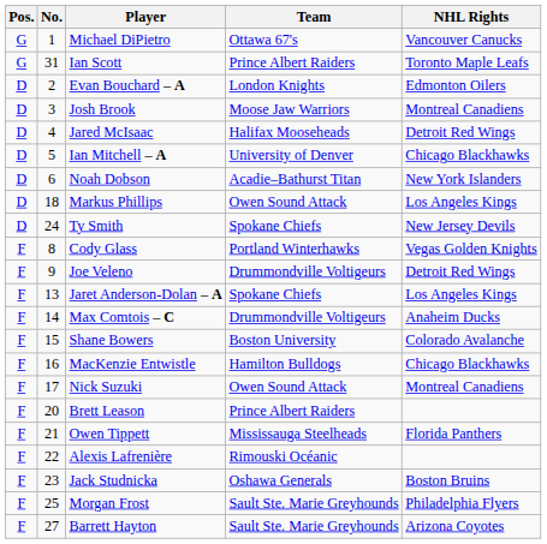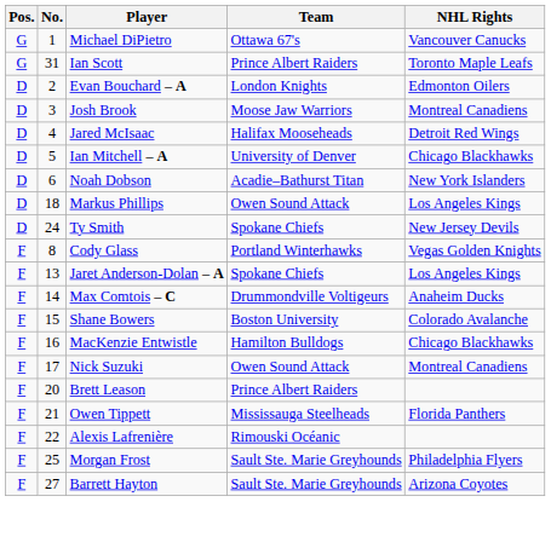 <table class="wikitable sortable">
 <tr>
 <th>Pos.</th>
 <th>No.</th>
 <th>Player</th>
 <th>Team</th>
 <th>NHL Rights</th>
 </tr>
 <tr>
 <td style="text-align:center;"><a href='#'>G</a></td>
 <td style="text-align:center;">1</td>
 <td><a href='#'>Michael DiPietro</a></td>
 <td> <a href='#'>Ottawa 67's</a></td>
 <td><a href='#'>Vancouver Canucks</a></td>
 </tr>
 <tr>
 <td style="text-align:center;"><a href='#'>G</a></td>
 <td style="text-align:center;">31</td>
 <td><a href='#'>Ian Scott</a></td>
 <td> <a href='#'>Prince Albert Raiders</a></td>
 <td><a href='#'>Toronto Maple Leafs</a></td>
 </tr>
 <tr>
 <td style="text-align:center;"><a href='#'>D</a></td>
 <td style="text-align:center;">2</td>
 <td><a href='#'>Evan Bouchard</a> – <strong>A</strong></td>
 <td> <a href='#'>London Knights</a></td>
 <td><a href='#'>Edmonton Oilers</a></td>
 </tr>
 <tr>
 <td style="text-align:center;"><a href='#'>D</a></td>
 <td style="text-align:center;">3</td>
 <td><a href='#'>Josh Brook</a></td>
 <td> <a href='#'>Moose Jaw Warriors</a></td>
 <td><a href='#'>Montreal Canadiens</a></td>
 </tr>
 <tr>
 <td style="text-align:center;"><a href='#'>D</a></td>
 <td style="text-align:center;">4</td>
 <td><a href='#'>Jared McIsaac</a></td>
 <td> <a href='#'>Halifax Mooseheads</a></td>
 <td><a href='#'>Detroit Red Wings</a></td>
 </tr>
 <tr>
 <td style="text-align:center;"><a href='#'>D</a></td>
 <td style="text-align:center;">5</td>
 <td><a href='#'>Ian Mitchell</a> – <strong>A</strong></td>
 <td> <a href='#'>University of Denver</a></td>
 <td><a href='#'>Chicago Blackhawks</a></td>
 </tr>
 <tr>
 <td style="text-align:center;"><a href='#'>D</a></td>
 <td style="text-align:center;">6</td>
 <td><a href='#'>Noah Dobson</a></td>
 <td> <a href='#'>Acadie–Bathurst Titan</a></td>
 <td><a href='#'>New York Islanders</a></td>
 </tr>
 <tr>
 <td style="text-align:center;"><a href='#'>D</a></td>
 <td style="text-align:center;">18</td>
 <td><a href='#'>Markus Phillips</a></td>
 <td> <a href='#'>Owen Sound Attack</a></td>
 <td><a href='#'>Los Angeles Kings</a></td>
 </tr>
 <tr>
 <td style="text-align:center;"><a href='#'>D</a></td>
 <td style="text-align:center;">24</td>
 <td><a href='#'>Ty Smith</a></td>
 <td> <a href='#'>Spokane Chiefs</a></td>
 <td><a href='#'>New Jersey Devils</a></td>
 </tr>
 <tr>
 <td style="text-align:center;"><a href='#'>F</a></td>
 <td style="text-align:center;">8</td>
 <td><a href='#'>Cody Glass</a></td>
 <td> <a href='#'>Portland Winterhawks</a></td>
 <td><a href='#'>Vegas Golden Knights</a></td>
 </tr>
 <tr>
 <td style="text-align:center;"><a href='#'>F</a></td>
-<td style="text-align:center;">9</td>
-<td><a href='#'>Joe Veleno</a></td>
-<td> <a href='#'>Drummondville Voltigeurs</a></td>
-<td><a href='#'>Detroit Red Wings</a></td>
-</tr>
-<tr>
-<td style="text-align:center;"><a href='#'>F</a></td>
 <td style="text-align:center;">13</td>
 <td><a href='#'>Jaret Anderson-Dolan</a> – <strong>A</strong></td>
 <td> <a href='#'>Spokane Chiefs</a></td>
 <td><a href='#'>Los Angeles Kings</a></td>
 </tr>
 <tr>
 <td style="text-align:center;"><a href='#'>F</a></td>
 <td style="text-align:center;">14</td>
 <td><a href='#'>Max Comtois</a> – <strong>C</strong></td>
 <td> <a href='#'>Drummondville Voltigeurs</a></td>
 <td><a href='#'>Anaheim Ducks</a></td>
 </tr>
 <tr>
 <td style="text-align:center;"><a href='#'>F</a></td>
 <td style="text-align:center;">15</td>
 <td><a href='#'>Shane Bowers</a></td>
 <td> <a href='#'>Boston University</a></td>
 <td><a href='#'>Colorado Avalanche</a></td>
 </tr>
 <tr>
 <td style="text-align:center;"><a href='#'>F</a></td>
 <td style="text-align:center;">16</td>
 <td><a href='#'>MacKenzie Entwistle</a></td>
 <td> <a href='#'>Hamilton Bulldogs</a></td>
 <td><a href='#'>Chicago Blackhawks</a></td>
 </tr>
 <tr>
 <td style="text-align:center;"><a href='#'>F</a></td>
 <td style="text-align:center;">17</td>
 <td><a href='#'>Nick Suzuki</a></td>
 <td> <a href='#'>Owen Sound Attack</a></td>
 <td><a href='#'>Montreal Canadiens</a></td>
 </tr>
 <tr>
 <td style="text-align:center;"><a href='#'>F</a></td>
 <td style="text-align:center;">20</td>
 <td><a href='#'>Brett Leason</a></td>
 <td> <a href='#'>Prince Albert Raiders</a></td>
 <td></td>
 </tr>
 <tr>
 <td style="text-align:center;"><a href='#'>F</a></td>
 <td style="text-align:center;">21</td>
 <td><a href='#'>Owen Tippett</a></td>
 <td> <a href='#'>Mississauga Steelheads</a></td>
 <td><a href='#'>Florida Panthers</a></td>
 </tr>
 <tr>
 <td style="text-align:center;"><a href='#'>F</a></td>
 <td style="text-align:center;">22</td>
 <td><a href='#'>Alexis Lafrenière</a></td>
 <td> <a href='#'>Rimouski Océanic</a></td>
 <td></td>
 </tr>
 <tr>
 <td style="text-align:center;"><a href='#'>F</a></td>
-<td style="text-align:center;">23</td>
-<td><a href='#'>Jack Studnicka</a></td>
-<td> <a href='#'>Oshawa Generals</a></td>
-<td><a href='#'>Boston Bruins</a></td>
-</tr>
-<tr>
-<td style="text-align:center;"><a href='#'>F</a></td>
 <td style="text-align:center;">25</td>
 <td><a href='#'>Morgan Frost</a></td>
 <td> <a href='#'>Sault Ste. Marie Greyhounds</a></td>
 <td><a href='#'>Philadelphia Flyers</a></td>
 </tr>
 <tr>
 <td style="text-align:center;"><a href='#'>F</a></td>
 <td style="text-align:center;">27</td>
 <td><a href='#'>Barrett Hayton</a></td>
 <td> <a href='#'>Sault Ste. Marie Greyhounds</a></td>
 <td><a href='#'>Arizona Coyotes</a></td>
 </tr>
 </table>
